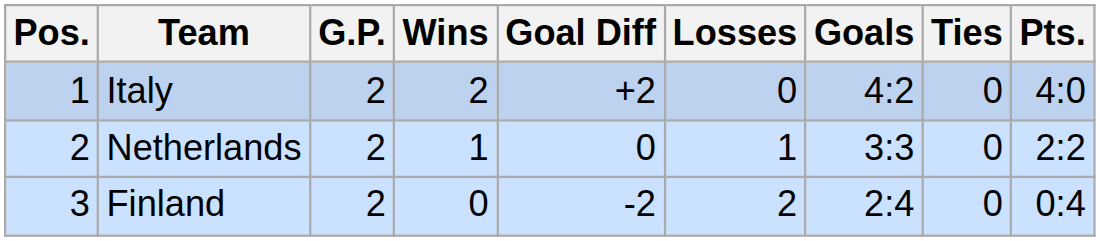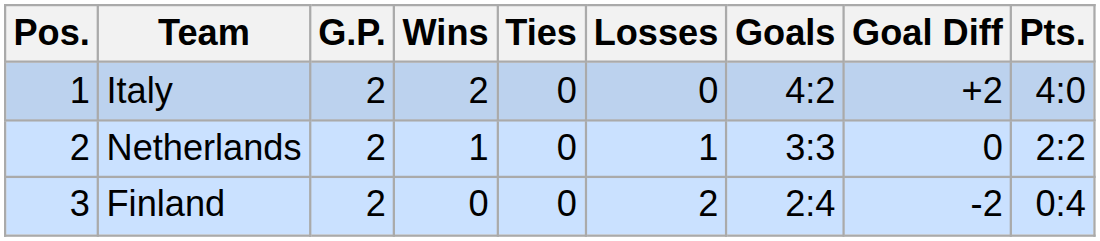 <table class="wikitable">
 <tr>
 <th>Pos.</th>
 <th>Team</th>
 <th>G.P.</th>
 <th>Wins</th>
-<th>Goal Diff</th>
+<th>Ties</th>
 <th>Losses</th>
 <th>Goals</th>
-<th>Ties</th>
+<th>Goal Diff</th>
 <th>Pts.</th>
 </tr>
 <tr bgcolor="#BCD2EE" align="right">
 <td>1</td>
 <td align="left"> Italy</td>
 <td>2</td>
 <td>2</td>
-<td>+2</td>
+<td>0</td>
 <td>0</td>
 <td>4:2</td>
-<td>0</td>
+<td>+2</td>
 <td>4:0</td>
 </tr>
 <tr bgcolor="#CAE1FF" align="right">
 <td>2</td>
 <td align="left"> Netherlands</td>
 <td>2</td>
 <td>1</td>
 <td>0</td>
 <td>1</td>
 <td>3:3</td>
 <td>0</td>
 <td>2:2</td>
 </tr>
 <tr bgcolor="#CAE1FF" align="right">
 <td>3</td>
 <td align="left"> Finland</td>
 <td>2</td>
 <td>0</td>
-<td>-2</td>
+<td>0</td>
 <td>2</td>
 <td>2:4</td>
-<td>0</td>
+<td>-2</td>
 <td>0:4</td>
 </tr>
 </table>
